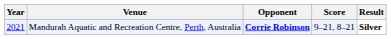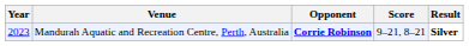 <table class="sortable wikitable" style="font-size: 90%;">
 <tr>
 <th>Year</th>
 <th>Venue</th>
 <th>Opponent</th>
 <th>Score</th>
 <th>Result</th>
 </tr>
 <tr style="background:#ECF2FF">
-<td align="center"><a href='#'>2021</a></td>
+<td align="center"><a href='#'>2023</a></td>
 <td align="left">Mandurah Aquatic and Recreation Centre, <a href='#'>Perth</a>, Australia</td>
 <td align="left"><strong> <a href='#'>Corrie Robinson</a></strong></td>
 <td align="left">9–21, 8–21</td>
 <td style="text-align:left; background:white"> <strong>Silver</strong></td>
 </tr>
 </table>
